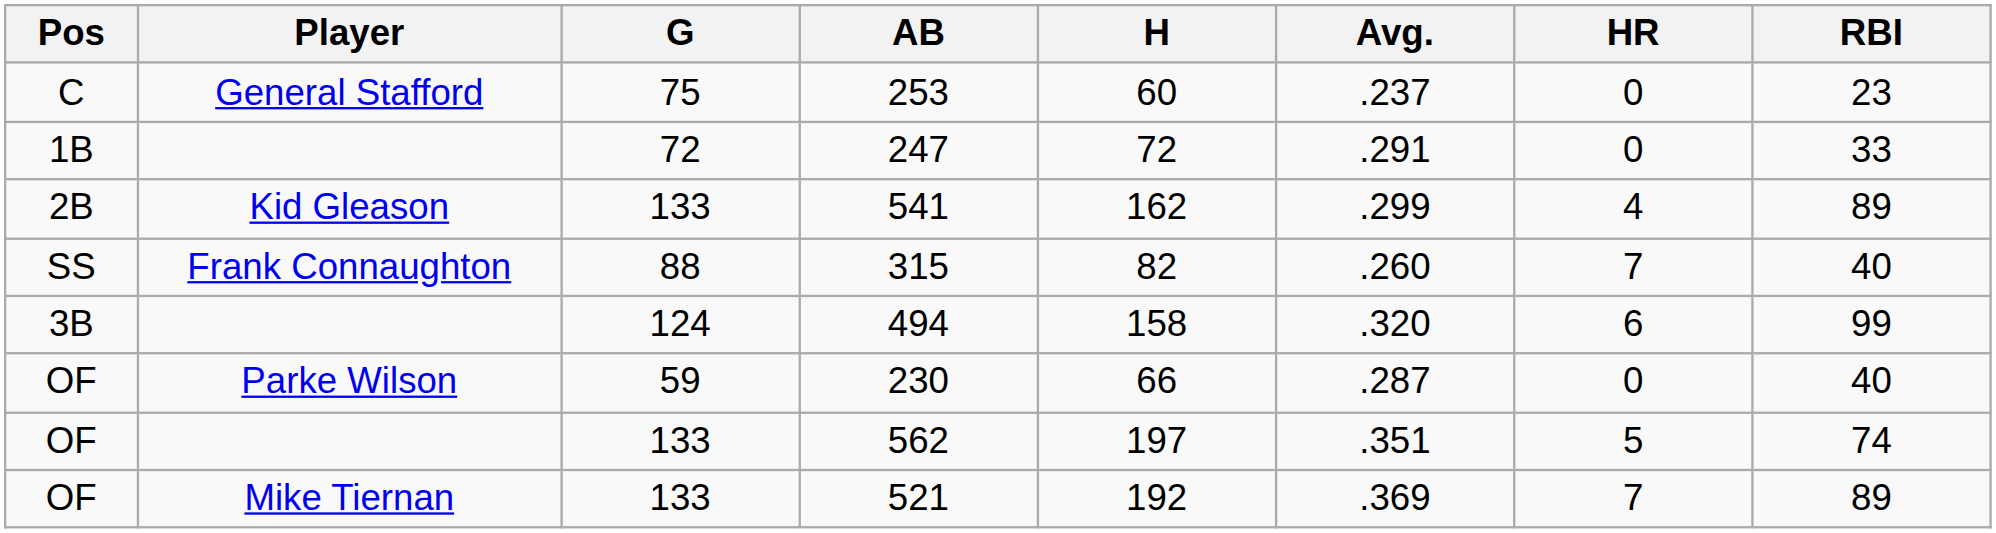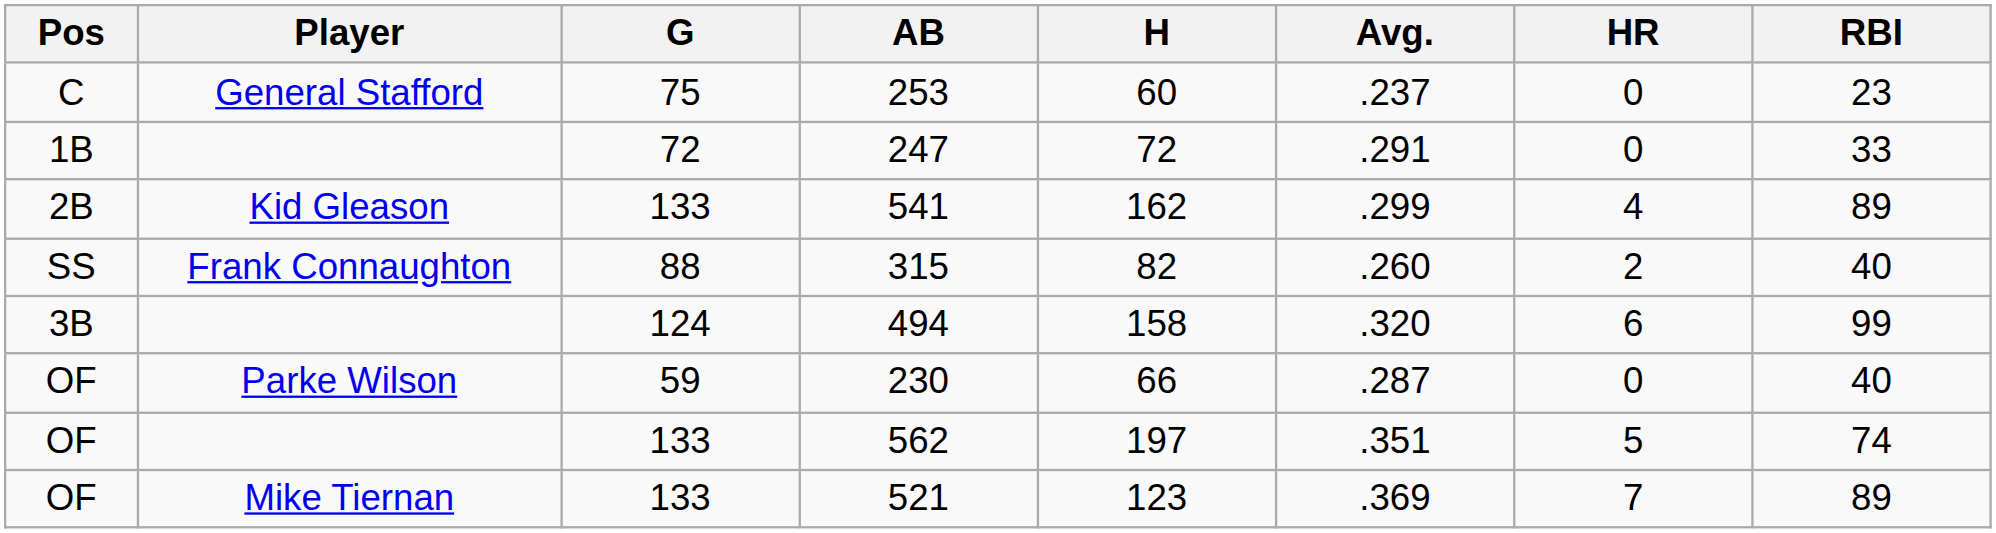 <table class="wikitable sortable">
 <tr>
 <th bgcolor="#DDDDFF" width="5%">Pos</th>
 <th bgcolor="#DDDDFF" width="16%">Player</th>
 <th bgcolor="#DDDDFF" width="9%">G</th>
 <th bgcolor="#DDDDFF" width="9%">AB</th>
 <th bgcolor="#DDDDFF" width="9%">H</th>
 <th bgcolor="#DDDDFF" width="9%">Avg.</th>
 <th bgcolor="#DDDDFF" width="9%">HR</th>
 <th bgcolor="#DDDDFF" width="9%">RBI</th>
 </tr>
 <tr align="center">
 <td>C</td>
 <td><a href='#'>General Stafford</a></td>
 <td>75</td>
 <td>253</td>
 <td>60</td>
 <td>.237</td>
 <td>0</td>
 <td>23</td>
 </tr>
 <tr align=center>
 <td>1B</td>
 <td></td>
 <td>72</td>
 <td>247</td>
 <td>72</td>
 <td>.291</td>
 <td>0</td>
 <td>33</td>
 </tr>
 <tr align="center">
 <td>2B</td>
 <td><a href='#'>Kid Gleason</a></td>
 <td>133</td>
 <td>541</td>
 <td>162</td>
 <td>.299</td>
 <td>4</td>
 <td>89</td>
 </tr>
 <tr align=center>
 <td>SS</td>
 <td><a href='#'>Frank Connaughton</a></td>
 <td>88</td>
 <td>315</td>
 <td>82</td>
 <td>.260</td>
-<td>7</td>
+<td>2</td>
 <td>40</td>
 </tr>
 <tr align=center>
 <td>3B</td>
 <td></td>
 <td>124</td>
 <td>494</td>
 <td>158</td>
 <td>.320</td>
 <td>6</td>
 <td>99</td>
 </tr>
 <tr align="center">
 <td>OF</td>
 <td><a href='#'>Parke Wilson</a></td>
 <td>59</td>
 <td>230</td>
 <td>66</td>
 <td>.287</td>
 <td>0</td>
 <td>40</td>
 </tr>
 <tr align=center>
 <td>OF</td>
 <td></td>
 <td>133</td>
 <td>562</td>
 <td>197</td>
 <td>.351</td>
 <td>5</td>
 <td>74</td>
 </tr>
 <tr align=center>
 <td>OF</td>
 <td><a href='#'>Mike Tiernan</a></td>
 <td>133</td>
 <td>521</td>
-<td>192</td>
+<td>123</td>
 <td>.369</td>
 <td>7</td>
 <td>89</td>
 </tr>
 </table>
